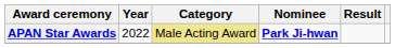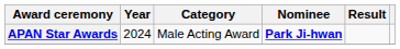 <table class="wikitable plainrowheaders sortable">
 <tr>
 <th scope="col">Award ceremony</th>
 <th scope="col">Year</th>
 <th scope="col">Category</th>
 <th scope="col">Nominee</th>
 <th scope="col">Result</th>
 <th scope="col" class="unsortable"></th>
 </tr>
 <tr>
 <th scope="row"><a href='#'>APAN Star Awards</a></th>
-<td style="text-align:center">2022</td>
-<td style="background: khaki;">Male Acting Award</td>
+<td style="text-align:center">2024</td>
+<td>Male Acting Award</td>
 <td><strong><a href='#'>Park Ji-hwan</a></strong></td>
 <td></td>
 <td style="text-align:center"></td>
 </tr>
 <tr>
 </tr>
 </table>
